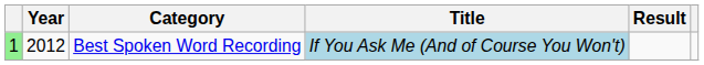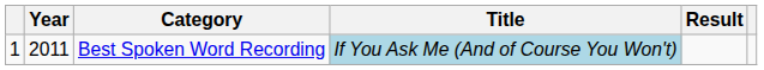 <table class="wikitable" style="text-align:center;">
 <tr>
 <th scope="col"></th>
 <th scope="col">Year</th>
 <th scope="col">Category</th>
 <th scope="col">Title</th>
 <th scope="col">Result</th>
 <th scope="col"></th>
 </tr>
 <tr>
-<td style="background: lightgreen;">1</td>
-<td>2012</td>
+<td>1</td>
+<td>2011</td>
 <td><a href='#'>Best Spoken Word Recording</a></td>
 <td style="background: lightblue;"><em>If You Ask Me (And of Course You Won't)</em></td>
 <td></td>
 <td></td>
 </tr>
 <tr>
 </tr>
 </table>
